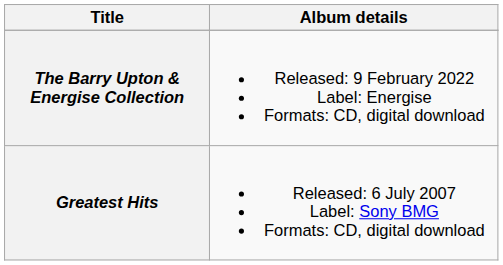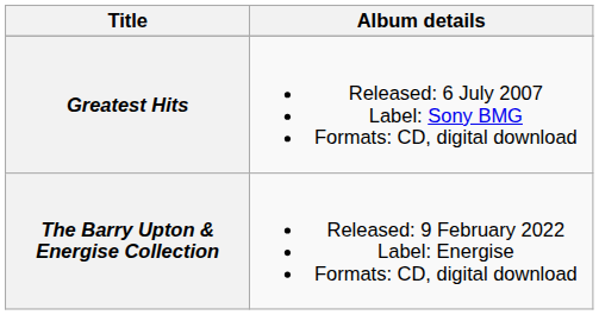 <table class="wikitable plainrowheaders" style="text-align:center;" border="1">
 <tr>
 <th scope="col" style="width:12em;">Title</th>
 <th scope="col" style="width:17em;">Album details</th>
 </tr>
 <tr>
 </tr>
 <tr>
+<th scope="row"><em>Greatest Hits</em></th>
+<td><br><ul><li>Released: 6 July 2007</li><li>Label: <a href='#'>Sony BMG</a></li><li>Formats: CD, digital download</li></ul></td>
+</tr>
+<tr>
 <th scope="row"><em>The Barry Upton & Energise Collection</em></th>
 <td><br><ul><li>Released: 9 February 2022</li><li>Label: Energise</li><li>Formats: CD, digital download</li></ul></td>
 </tr>
-<tr>
-<th scope="row"><em>Greatest Hits</em></th>
-<td><br><ul><li>Released: 6 July 2007</li><li>Label: <a href='#'>Sony BMG</a></li><li>Formats: CD, digital download</li></ul></td>
-</tr>
 </table>
